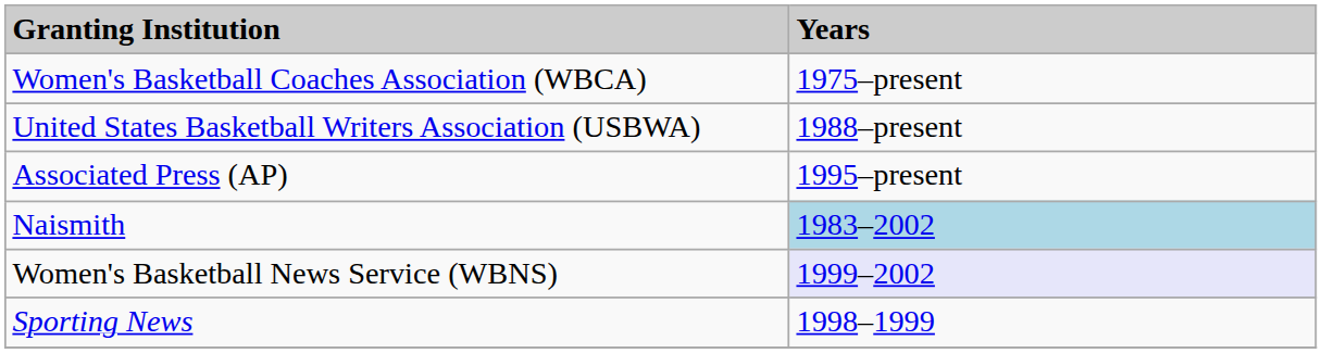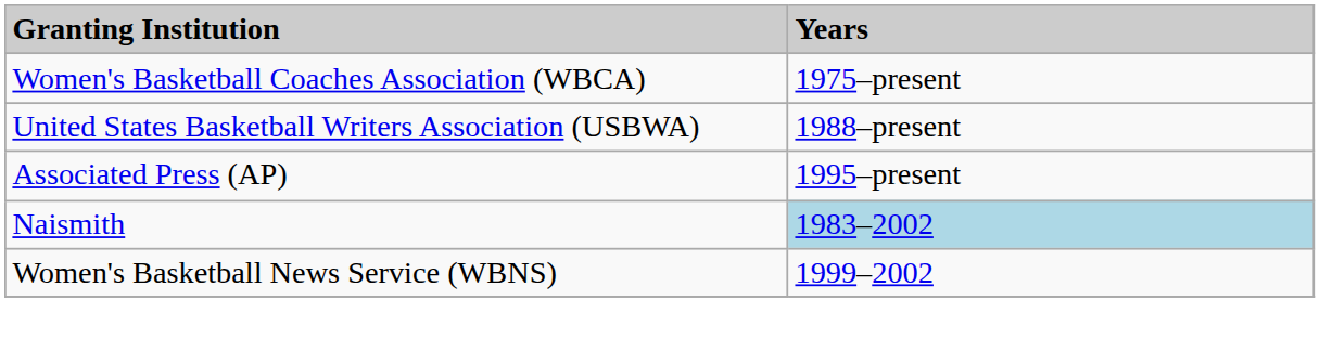 <table class="wikitable">
 <tr>
 <td bgcolor="#CCCCCC" style="width: 300pt;"><strong>Granting Institution</strong></td>
 <td bgcolor="#CCCCCC" style="width: 200pt;"><strong>Years</strong></td>
 </tr>
 <tr>
 <td><a href='#'>Women's Basketball Coaches Association</a> (WBCA)</td>
 <td><a href='#'>1975</a>–present</td>
 </tr>
 <tr>
 <td><a href='#'>United States Basketball Writers Association</a> (USBWA)</td>
 <td><a href='#'>1988</a>–present</td>
 </tr>
 <tr>
 <td><a href='#'>Associated Press</a> (AP)</td>
 <td><a href='#'>1995</a>–present</td>
 </tr>
 <tr>
 <td><a href='#'>Naismith</a></td>
 <td style="background: lightblue;"><a href='#'>1983</a>–<a href='#'>2002</a></td>
 </tr>
 <tr>
 <td>Women's Basketball News Service (WBNS)</td>
-<td style="background: lavender;"><a href='#'>1999</a>–<a href='#'>2002</a></td>
-</tr>
-<tr>
-<td><em><a href='#'>Sporting News</a></em></td>
-<td><a href='#'>1998</a>–<a href='#'>1999</a></td>
+<td><a href='#'>1999</a>–<a href='#'>2002</a></td>
 </tr>
 <tr>
 </tr>
 </table>
